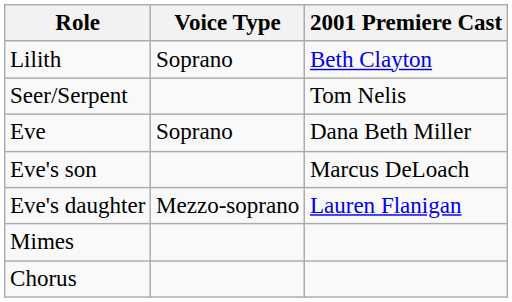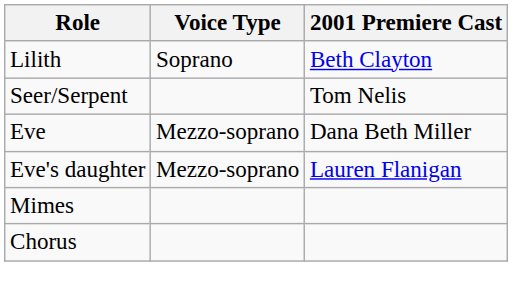 <table class="wikitable">
 <tr>
 <th>Role</th>
 <th>Voice Type</th>
 <th>2001 Premiere Cast</th>
 </tr>
 <tr>
 <td>Lilith</td>
 <td>Soprano</td>
 <td><a href='#'>Beth Clayton</a></td>
 </tr>
 <tr>
 <td>Seer/Serpent</td>
 <td></td>
 <td>Tom Nelis</td>
 </tr>
 <tr>
 <td>Eve</td>
-<td>Soprano</td>
+<td>Mezzo-soprano</td>
 <td>Dana Beth Miller</td>
-</tr>
-<tr>
-<td>Eve's son</td>
-<td></td>
-<td>Marcus DeLoach</td>
 </tr>
 <tr>
 <td>Eve's daughter</td>
 <td>Mezzo-soprano</td>
 <td><a href='#'>Lauren Flanigan</a></td>
 </tr>
 <tr>
 <td>Mimes</td>
 <td></td>
 <td></td>
 </tr>
 <tr>
 <td>Chorus</td>
 <td></td>
 <td></td>
 </tr>
 </table>
